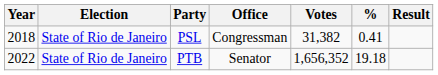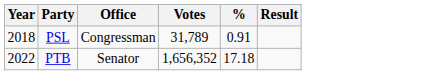 <table class="wikitable" style="text-align:center">
 <tr>
 <th>Year</th>
-<th>Election</th>
 <th>Party</th>
 <th>Office</th>
 <th>Votes</th>
 <th>%</th>
 <th>Result</th>
 </tr>
 <tr>
 <td>2018</td>
-<td><a href='#'>State of Rio de Janeiro</a></td>
 <td><a href='#'>PSL</a></td>
 <td>Congressman</td>
-<td>31,382</td>
-<td>0.41</td>
+<td>31,789</td>
+<td>0.91</td>
 <td></td>
 </tr>
 <tr>
 <td>2022</td>
-<td><a href='#'>State of Rio de Janeiro</a></td>
 <td><a href='#'>PTB</a></td>
 <td>Senator</td>
 <td>1,656,352</td>
-<td>19.18</td>
+<td>17.18</td>
 <td></td>
 </tr>
 </table>
